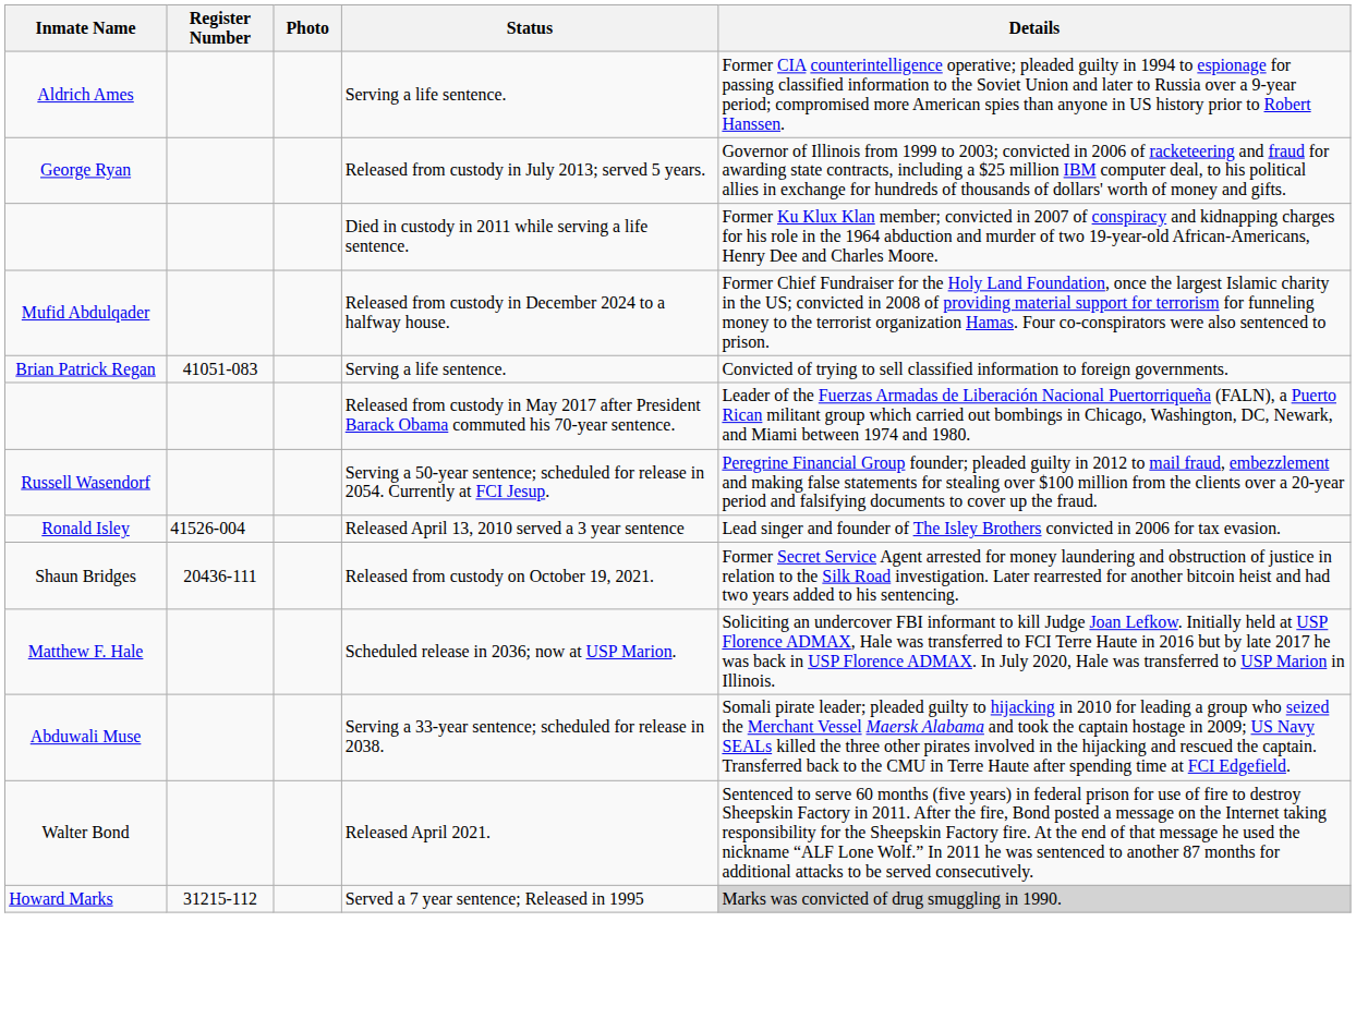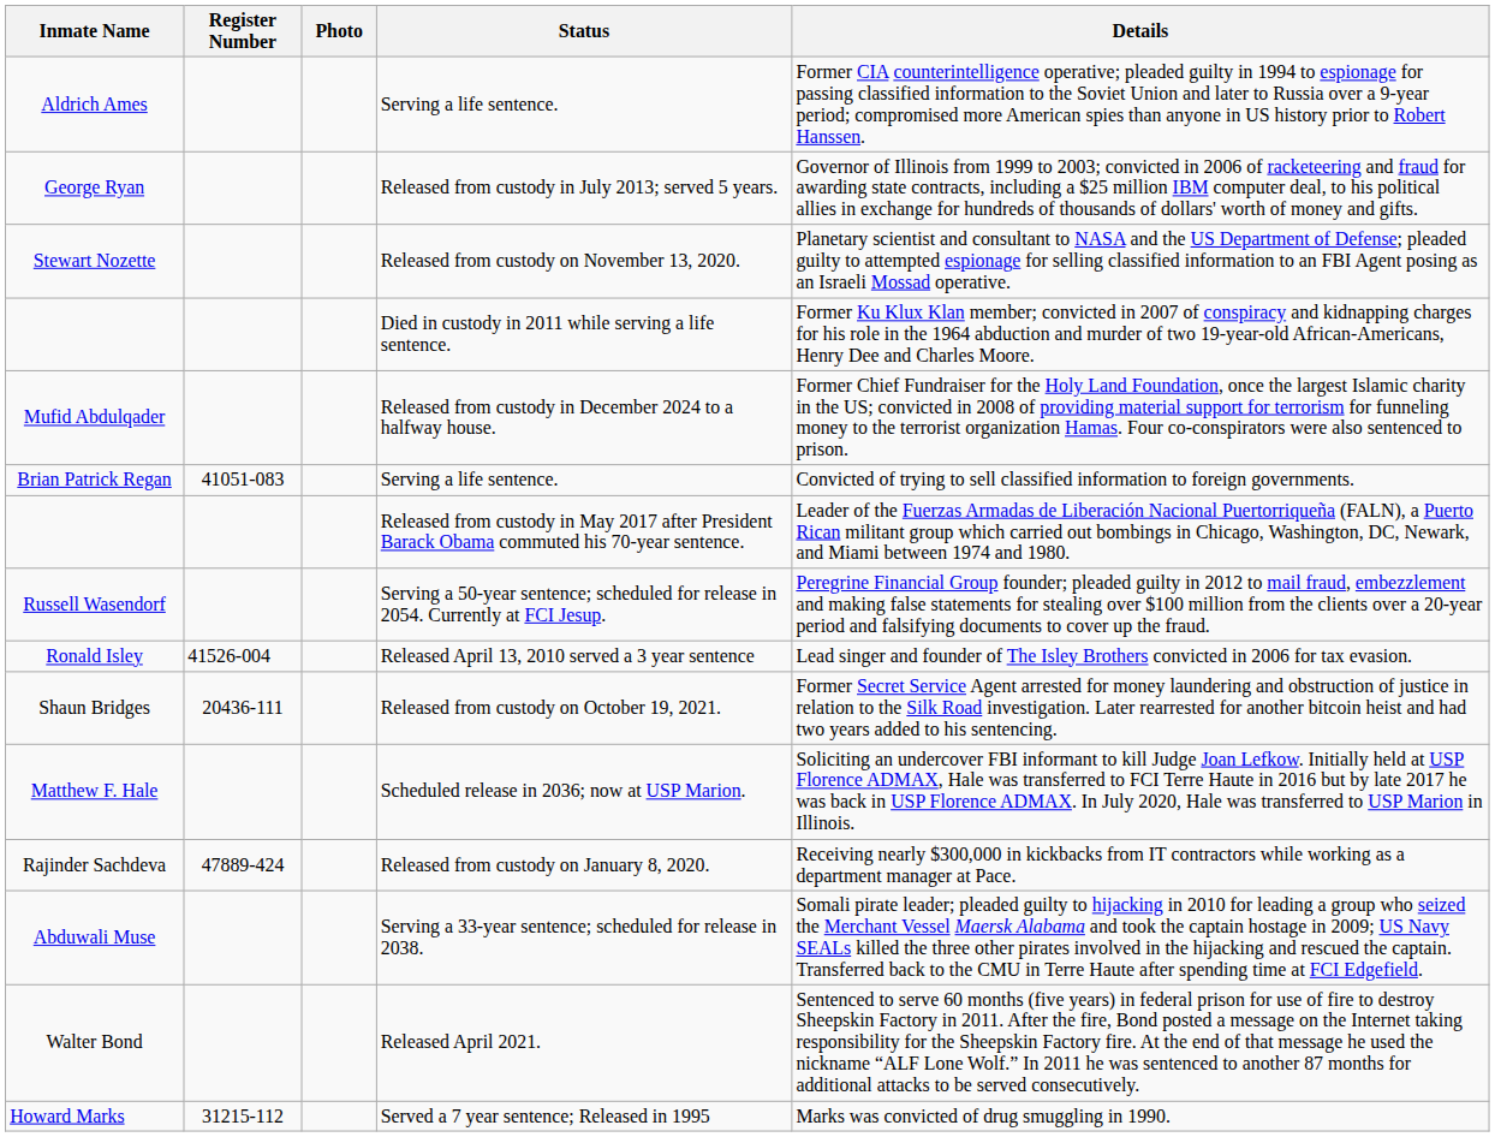 <table class="wikitable sortable">
 <tr>
 <th width=12%>Inmate Name</th>
 <th width=8%>Register Number</th>
 <th width=5%>Photo</th>
 <th width=28%>Status</th>
 <th width=52%>Details</th>
 </tr>
 <tr>
 <td style="text-align:center;"><a href='#'>Aldrich Ames</a></td>
 <td style="text-align:center;"></td>
 <td style="text-align:center;"></td>
 <td>Serving a life sentence.</td>
 <td>Former <a href='#'>CIA</a> <a href='#'>counterintelligence</a> operative; pleaded guilty in 1994 to <a href='#'>espionage</a> for passing classified information to the Soviet Union and later to Russia over a 9-year period; compromised more American spies than anyone in US history prior to <a href='#'>Robert Hanssen</a>.</td>
 </tr>
 <tr>
 <td style="text-align:center;"><a href='#'>George Ryan</a></td>
 <td style="text-align:center;"></td>
 <td style="text-align:center;"></td>
 <td>Released from custody in July 2013; served 5 years.</td>
 <td>Governor of Illinois from 1999 to 2003; convicted in 2006 of <a href='#'>racketeering</a> and <a href='#'>fraud</a> for awarding state contracts, including a $25 million <a href='#'>IBM</a> computer deal, to his political allies in exchange for hundreds of thousands of dollars' worth of money and gifts.</td>
+</tr>
+<tr>
+<td style="text-align:center;"><a href='#'>Stewart Nozette</a></td>
+<td style="text-align:center;"></td>
+<td style="text-align:center;"></td>
+<td>Released from custody on November 13, 2020.</td>
+<td>Planetary scientist and consultant to <a href='#'>NASA</a> and the <a href='#'>US Department of Defense</a>; pleaded guilty to attempted <a href='#'>espionage</a> for selling classified information to an FBI Agent posing as an Israeli <a href='#'>Mossad</a> operative.</td>
 </tr>
 <tr>
 <td style="text-align:center;"></td>
 <td style="text-align:center;"></td>
 <td style="text-align:center;"></td>
 <td>Died in custody in 2011 while serving a life sentence.</td>
 <td>Former <a href='#'>Ku Klux Klan</a> member; convicted in 2007 of <a href='#'>conspiracy</a> and kidnapping charges for his role in the 1964 abduction and murder of two 19-year-old African-Americans, Henry Dee and Charles Moore.</td>
 </tr>
 <tr>
 <td style="text-align:center;"><a href='#'>Mufid Abdulqader</a></td>
 <td style="text-align:center;"></td>
 <td style="text-align:center;"></td>
 <td>Released from custody in December 2024 to a halfway house.</td>
 <td>Former Chief Fundraiser for the <a href='#'>Holy Land Foundation</a>, once the largest Islamic charity in the US; convicted in 2008 of <a href='#'>providing material support for terrorism</a> for funneling money to the terrorist organization <a href='#'>Hamas</a>. Four co-conspirators were also sentenced to prison.</td>
 </tr>
 <tr>
 <td style="text-align:center;"><a href='#'>Brian Patrick Regan</a></td>
 <td style="text-align:center;">41051-083</td>
 <td style="text-align:center;"></td>
 <td>Serving a life sentence.</td>
 <td>Convicted of trying to sell classified information to foreign governments.</td>
 </tr>
 <tr>
 <td style="text-align:center;"></td>
 <td style="text-align:center;"></td>
 <td style="text-align:center;"></td>
 <td>Released from custody in May 2017 after President <a href='#'>Barack Obama</a> commuted his 70-year sentence.</td>
 <td>Leader of the <a href='#'>Fuerzas Armadas de Liberación Nacional Puertorriqueña</a> (FALN), a <a href='#'>Puerto Rican</a> militant group which carried out bombings in Chicago, Washington, DC, Newark, and Miami between 1974 and 1980.</td>
 </tr>
 <tr>
 <td style="text-align:center;" data-sort-value="Wasendorf"><a href='#'>Russell Wasendorf</a></td>
 <td style="text-align:center;"></td>
 <td style="text-align:center;"></td>
 <td data-sort-value="2056">Serving a 50-year sentence; scheduled for release in 2054. Currently at <a href='#'>FCI Jesup</a>.</td>
 <td><a href='#'>Peregrine Financial Group</a> founder; pleaded guilty in 2012 to <a href='#'>mail fraud</a>, <a href='#'>embezzlement</a> and making false statements for stealing over $100 million from the clients over a 20-year period and falsifying documents to cover up the fraud.</td>
 </tr>
 <tr>
 <td style="text-align:center;"><a href='#'>Ronald Isley</a></td>
 <td>41526-004</td>
 <td></td>
 <td>Released April 13, 2010 served a 3 year sentence</td>
 <td>Lead singer and founder of <a href='#'>The Isley Brothers</a> convicted in 2006 for tax evasion.</td>
 </tr>
 <tr>
 <td style="text-align:center;">Shaun Bridges</td>
 <td style="text-align:center;">20436-111</td>
 <td></td>
 <td>Released from custody on October 19, 2021.</td>
 <td>Former <a href='#'>Secret Service</a> Agent arrested for money laundering and obstruction of justice in relation to the <a href='#'>Silk Road</a> investigation. Later rearrested for another bitcoin heist and had two years added to his sentencing.</td>
 </tr>
 <tr>
 <td style="text-align:center;"><a href='#'>Matthew F. Hale</a></td>
 <td style="text-align:center;"></td>
 <td></td>
 <td>Scheduled release in 2036; now at <a href='#'>USP Marion</a>.</td>
 <td>Soliciting an undercover FBI informant to kill Judge <a href='#'>Joan Lefkow</a>. Initially held at <a href='#'>USP Florence ADMAX</a>, Hale was transferred to FCI Terre Haute in 2016 but by late 2017 he was back in <a href='#'>USP Florence ADMAX</a>. In July 2020, Hale was transferred to <a href='#'>USP Marion</a> in Illinois.</td>
 </tr>
 <tr>
+<td style="text-align:center;">Rajinder Sachdeva</td>
+<td style="text-align:center;">47889-424</td>
+<td></td>
+<td>Released from custody on January 8, 2020.</td>
+<td>Receiving nearly $300,000 in kickbacks from IT contractors while working as a department manager at Pace.</td>
+</tr>
+<tr>
 <td style="text-align:center;"><a href='#'>Abduwali Muse</a></td>
 <td style="text-align:center;"></td>
 <td></td>
 <td>Serving a 33-year sentence; scheduled for release in 2038.</td>
 <td>Somali pirate leader; pleaded guilty to <a href='#'>hijacking</a> in 2010 for leading a group who <a href='#'>seized</a> the <a href='#'>Merchant Vessel</a> <em><a href='#'>Maersk Alabama</a></em> and took the captain hostage in 2009; <a href='#'>US Navy SEALs</a> killed the three other pirates involved in the hijacking and rescued the captain. Transferred back to the CMU in Terre Haute after spending time at <a href='#'>FCI Edgefield</a>.</td>
 </tr>
 <tr>
 <td style="text-align:center;">Walter Bond</td>
 <td style="text-align:center;"></td>
 <td></td>
 <td>Released April 2021.</td>
 <td>Sentenced to serve 60 months (five years) in federal prison for use of fire to destroy Sheepskin Factory in 2011. After the fire, Bond posted a message on the Internet taking responsibility for the Sheepskin Factory fire. At the end of that message he used the nickname “ALF Lone Wolf.” In 2011 he was sentenced to another 87 months for additional attacks to be served consecutively.</td>
 </tr>
 <tr>
 <td><a href='#'>Howard Marks</a></td>
 <td style="text-align:center;">31215-112</td>
 <td></td>
 <td>Served a 7 year sentence; Released in 1995</td>
-<td style="background: lightgrey;">Marks was convicted of drug smuggling in 1990.</td>
+<td>Marks was convicted of drug smuggling in 1990.</td>
 </tr>
 </table>
